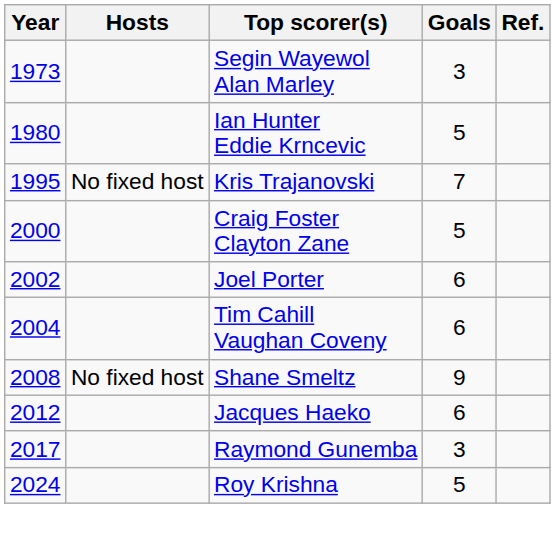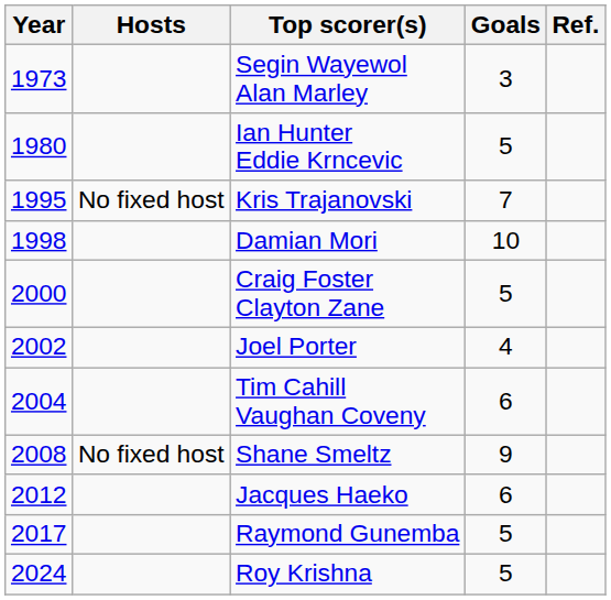 <table class="wikitable sortable">
 <tr>
 <th>Year</th>
 <th>Hosts</th>
 <th>Top scorer(s)</th>
 <th>Goals</th>
 <th>Ref.</th>
 </tr>
 <tr>
 <td><a href='#'>1973</a></td>
 <td></td>
 <td> <a href='#'>Segin Wayewol</a><br>  <a href='#'>Alan Marley</a></td>
 <td style="text-align:center">3</td>
 <td></td>
 </tr>
 <tr>
 <td><a href='#'>1980</a></td>
 <td></td>
 <td> <a href='#'>Ian Hunter</a><br>  <a href='#'>Eddie Krncevic</a></td>
 <td style="text-align:center">5</td>
 <td></td>
 </tr>
 <tr>
 <td><a href='#'>1995</a></td>
 <td>No fixed host</td>
 <td> <a href='#'>Kris Trajanovski</a></td>
 <td style="text-align:center">7</td>
 <td></td>
 </tr>
 <tr>
+<td><a href='#'>1998</a></td>
+<td></td>
+<td> <a href='#'>Damian Mori</a></td>
+<td style="text-align:center">10</td>
+<td></td>
+</tr>
+<tr>
 <td><a href='#'>2000</a></td>
 <td></td>
 <td> <a href='#'>Craig Foster</a><br>  <a href='#'>Clayton Zane</a></td>
 <td style="text-align:center">5</td>
 <td></td>
 </tr>
 <tr>
 <td><a href='#'>2002</a></td>
 <td></td>
 <td> <a href='#'>Joel Porter</a></td>
-<td style="text-align:center">6</td>
+<td style="text-align:center">4</td>
 <td></td>
 </tr>
 <tr>
 <td><a href='#'>2004</a></td>
 <td></td>
 <td> <a href='#'>Tim Cahill</a><br>  <a href='#'>Vaughan Coveny</a></td>
 <td style="text-align:center">6</td>
 <td></td>
 </tr>
 <tr>
 <td><a href='#'>2008</a></td>
 <td>No fixed host</td>
 <td> <a href='#'>Shane Smeltz</a></td>
 <td style="text-align:center">9</td>
 <td></td>
 </tr>
 <tr>
 <td><a href='#'>2012</a></td>
 <td></td>
 <td> <a href='#'>Jacques Haeko</a></td>
 <td style="text-align:center">6</td>
 <td></td>
 </tr>
 <tr>
 <td><a href='#'>2017</a></td>
 <td></td>
 <td> <a href='#'>Raymond Gunemba</a></td>
-<td style="text-align:center">3</td>
+<td style="text-align:center">5</td>
 <td></td>
 </tr>
 <tr>
 <td><a href='#'>2024</a></td>
 <td> <br> </td>
 <td> <a href='#'>Roy Krishna</a></td>
 <td style="text-align:center">5</td>
 <td></td>
 </tr>
 </table>
